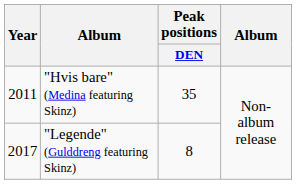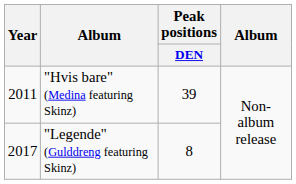 <table class="wikitable">
 <tr>
 <th align="center" rowspan="2" width="10">Year</th>
 <th align="center" rowspan="2" width="120">Album</th>
 <th align="center" colspan="1" width="20">Peak positions</th>
 <th align="center" rowspan="2" width="70">Album</th>
 </tr>
 <tr>
 <th scope="col" style="width:3em;font-size:90%;"><a href='#'>DEN</a><br></th>
 </tr>
 <tr>
 <td style="text-align:center;">2011</td>
 <td>"Hvis bare" <br><small>(<a href='#'>Medina</a> featuring Skinz)</small></td>
-<td style="text-align:center;">35</td>
+<td style="text-align:center;">39</td>
 <td style="text-align:center;" rowspan="2">Non-album release</td>
 </tr>
 <tr>
 <td style="text-align:center;">2017</td>
 <td>"Legende" <br><small>(<a href='#'>Gulddreng</a> featuring Skinz)</small></td>
 <td style="text-align:center;">8<br></td>
 </tr>
 </table>
